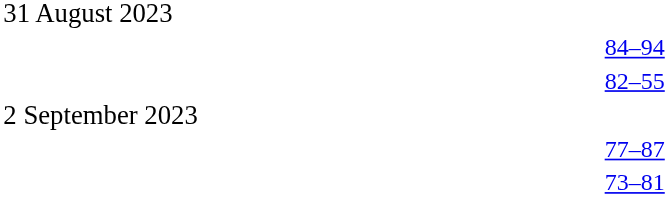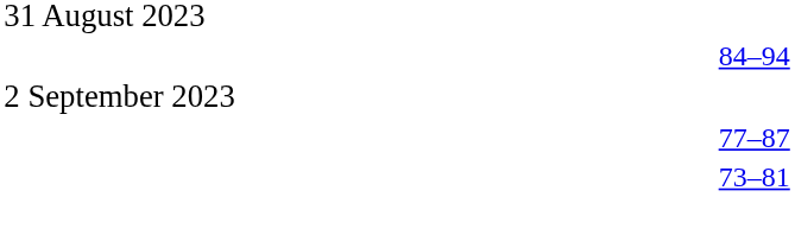 <table style="width:100%;" cellspacing="1">
 <tr>
 <th width=25%></th>
 <th width=2%></th>
 <th width=6%></th>
 <th width=2%></th>
 <th width=25%></th>
 </tr>
 <tr>
 <td>31 August 2023</td>
 </tr>
 <tr style=font-size:90%>
 <td align=right></td>
 <td></td>
 <td align=center><a href='#'>84–94</a></td>
-<td></td>
-<td></td>
-<td></td>
-</tr>
-<tr style=font-size:90%>
-<td align=right></td>
-<td></td>
-<td align=center><a href='#'>82–55</a></td>
 <td></td>
 <td></td>
 <td></td>
 </tr>
 <tr>
 <td>2 September 2023</td>
 </tr>
 <tr style=font-size:90%>
 <td align=right></td>
 <td></td>
 <td align=center><a href='#'>77–87</a></td>
 <td></td>
 <td></td>
 <td></td>
 </tr>
 <tr style=font-size:90%>
 <td align=right></td>
 <td></td>
 <td align=center><a href='#'>73–81</a></td>
 <td></td>
 <td></td>
 <td></td>
 </tr>
 </table>
